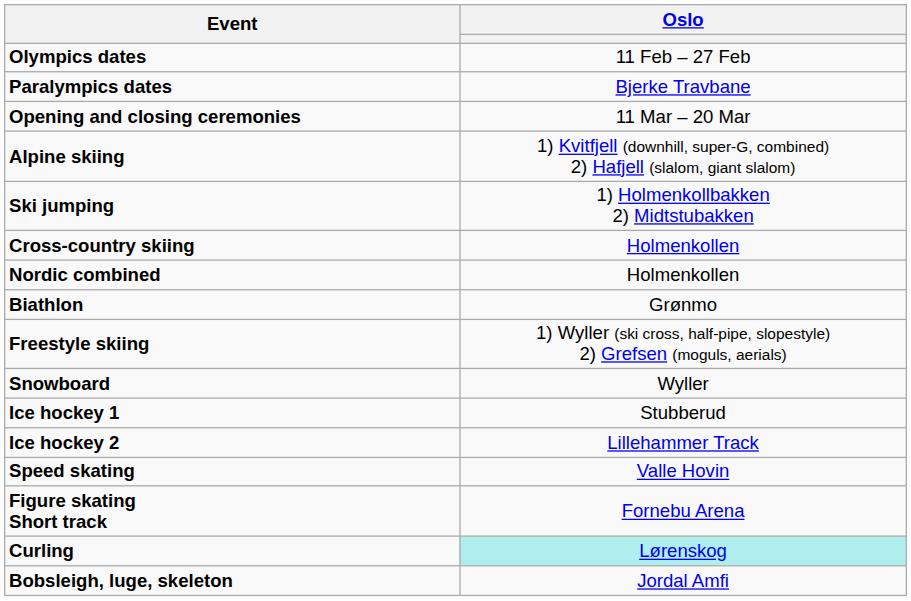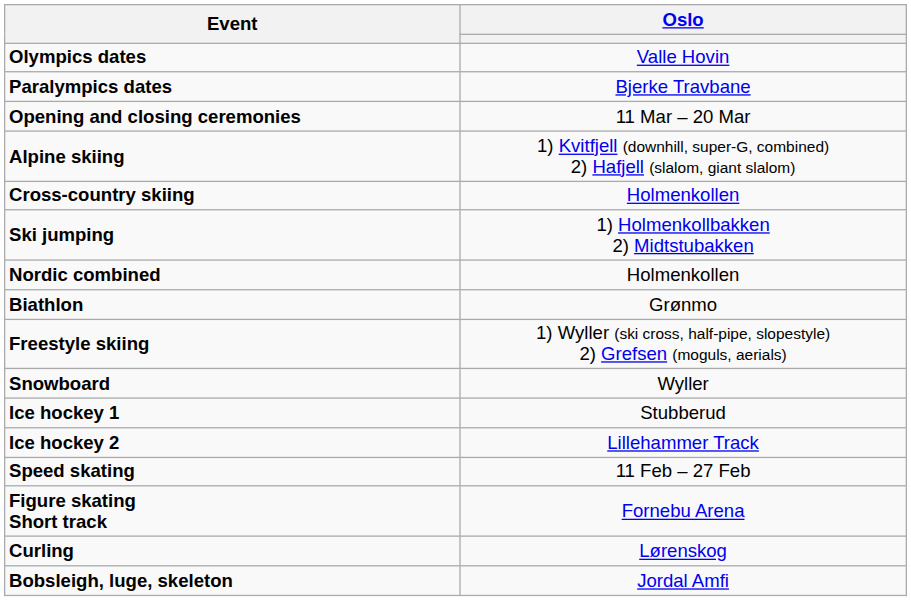 <table class="wikitable" style="margin:1em auto; width: 700px; text-align:center; font-size:90%">
 <tr>
 <th width="70px" rowspan="2">Event</th>
 <th width="100px" valign="bottom"><a href='#'>Oslo</a></th>
 </tr>
 <tr>
 <th></th>
 </tr>
 <tr>
 <td align="left" width="100px"><strong>Olympics dates</strong></td>
-<td width="100px" valign="bottom">11 Feb – 27 Feb</td>
+<td width="100px" valign="centre"><a href='#'>Valle Hovin</a></td>
 </tr>
 <tr>
 <td align="left" width="120px"><strong>Paralympics dates</strong></td>
 <td width="100px" valign="bottom"><a href='#'>Bjerke Travbane</a></td>
 </tr>
 <tr>
 <td align="left" width="100px"><strong>Opening and closing ceremonies</strong></td>
 <td width="100px" valign="bottom">11 Mar – 20 Mar</td>
 </tr>
 <tr>
 <td align="left" width="100px"><strong>Alpine skiing</strong></td>
 <td width="100px" valign="centre">1) <a href='#'>Kvitfjell</a> <small>(downhill, super-G, combined)</small><br> 2) <a href='#'>Hafjell</a> <small>(slalom, giant slalom)</small></td>
 </tr>
 <tr>
+<td align="left" width="100px"><strong>Cross-country skiing</strong></td>
+<td width="100px" valign="centre"><a href='#'>Holmenkollen</a></td>
+</tr>
+<tr>
 <td align="left" width="100px"><strong>Ski jumping</strong></td>
 <td width="100px" valign="centre">1) <a href='#'>Holmenkollbakken</a><br>2) <a href='#'>Midtstubakken</a></td>
-</tr>
-<tr>
-<td align="left" width="100px"><strong>Cross-country skiing</strong></td>
-<td width="100px" valign="centre"><a href='#'>Holmenkollen</a></td>
 </tr>
 <tr>
 <td align="left" width="100px"><strong>Nordic combined</strong></td>
 <td width="100px" valign="centre">Holmenkollen</td>
 </tr>
 <tr>
 <td align="left" width="100px"><strong>Biathlon</strong></td>
 <td width="100px" valign="centre">Grønmo</td>
 </tr>
 <tr>
 <td align="left" width="100px"><strong>Freestyle skiing</strong></td>
 <td width="100px" valign="centre">1) Wyller <small> (ski cross, half-pipe, slopestyle)</small><br>2) <a href='#'>Grefsen</a> <small>(moguls, aerials)</small></td>
 </tr>
 <tr>
 <td align="left" width="100px"><strong>Snowboard</strong></td>
 <td width="100px" valign="centre">Wyller</td>
 </tr>
 <tr>
 <td align="left" width="100px"><strong>Ice hockey 1</strong></td>
 <td width="100px" valign="centre">Stubberud</td>
 </tr>
 <tr>
 <td align="left" width="100px"><strong>Ice hockey 2</strong></td>
 <td width="100px" valign="centre"><a href='#'>Lillehammer Track</a></td>
 </tr>
 <tr>
 <td align="left" width="100px"><strong>Speed skating</strong></td>
-<td width="100px" valign="centre"><a href='#'>Valle Hovin</a></td>
+<td width="100px" valign="bottom">11 Feb – 27 Feb</td>
 </tr>
 <tr>
 <td align="left" width="100px"><strong>Figure skating<br>Short track</strong></td>
 <td width="100px" valign="centre"><a href='#'>Fornebu Arena</a></td>
 </tr>
 <tr>
 <td align="left" width="100px"><strong>Curling</strong></td>
-<td width="100px" valign="centre" style="background: paleturquoise;"><a href='#'>Lørenskog</a></td>
+<td width="100px" valign="centre"><a href='#'>Lørenskog</a></td>
 </tr>
 <tr>
 <td align="left" width="100px"><strong>Bobsleigh, luge, skeleton</strong></td>
 <td width="100px" valign="centre"><a href='#'>Jordal Amfi</a></td>
 </tr>
 </table>
